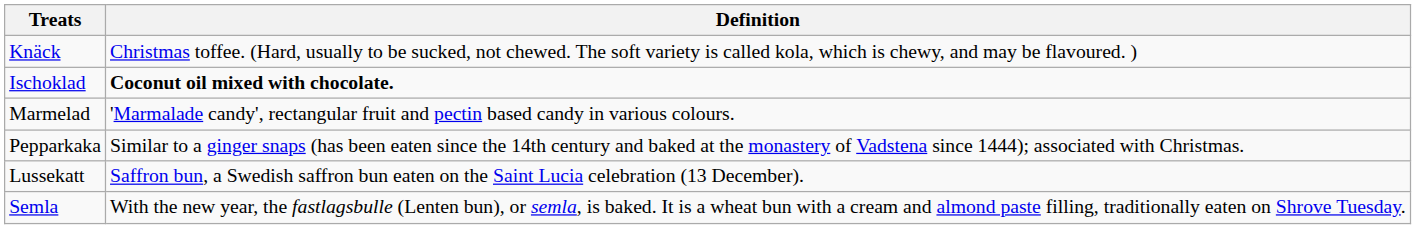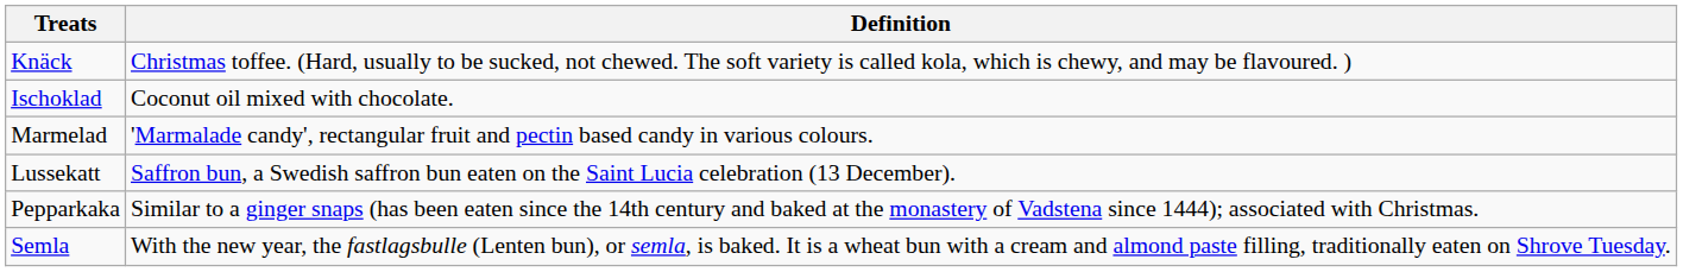 <table class="wikitable">
 <tr>
 <th>Treats</th>
 <th>Definition</th>
 </tr>
 <tr>
 <td><a href='#'>Knäck</a></td>
 <td><a href='#'>Christmas</a> toffee. (Hard, usually to be sucked, not chewed. The soft variety is called kola, which is chewy, and may be flavoured. )</td>
 </tr>
 <tr>
 <td><a href='#'>Ischoklad</a></td>
-<td><strong>Coconut oil mixed with chocolate.</strong></td>
+<td>Coconut oil mixed with chocolate.</td>
 </tr>
 <tr>
 <td>Marmelad</td>
 <td>'<a href='#'>Marmalade</a> candy', rectangular fruit and <a href='#'>pectin</a> based candy in various colours.</td>
 </tr>
 <tr>
+<td>Lussekatt</td>
+<td><a href='#'>Saffron bun</a>, a Swedish saffron bun eaten on the <a href='#'>Saint Lucia</a> celebration (13 December).</td>
+</tr>
+<tr>
 <td>Pepparkaka</td>
 <td>Similar to a <a href='#'>ginger snaps</a> (has been eaten since the 14th century and baked at the <a href='#'>monastery</a> of <a href='#'>Vadstena</a> since 1444); associated with Christmas.</td>
-</tr>
-<tr>
-<td>Lussekatt</td>
-<td><a href='#'>Saffron bun</a>, a Swedish saffron bun eaten on the <a href='#'>Saint Lucia</a> celebration (13 December).</td>
 </tr>
 <tr>
 <td><a href='#'>Semla</a></td>
 <td>With the new year, the <em>fastlagsbulle</em> (Lenten bun), or <em><a href='#'>semla</a></em>, is baked. It is a wheat bun with a cream and <a href='#'>almond paste</a> filling, traditionally eaten on <a href='#'>Shrove Tuesday</a>.</td>
 </tr>
 </table>
